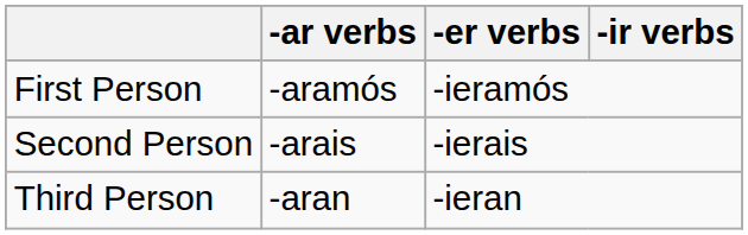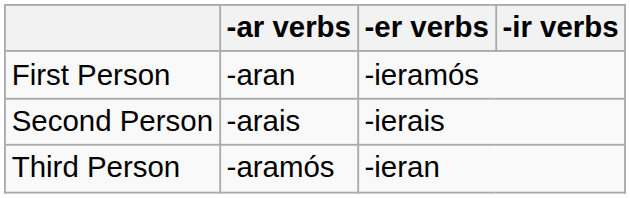 <table class="wikitable">
 <tr>
 <th></th>
 <th>-ar verbs</th>
 <th>-er verbs</th>
 <th>-ir verbs</th>
 </tr>
 <tr>
 <td>First Person</td>
-<td>-aramós</td>
+<td>-aran</td>
 <td colspan="2">-ieramós</td>
 </tr>
 <tr>
 <td>Second Person</td>
 <td>-arais</td>
 <td colspan="2">-ierais</td>
 </tr>
 <tr>
 <td>Third Person</td>
-<td>-aran</td>
+<td>-aramós</td>
 <td colspan="2">-ieran</td>
 </tr>
 </table>
